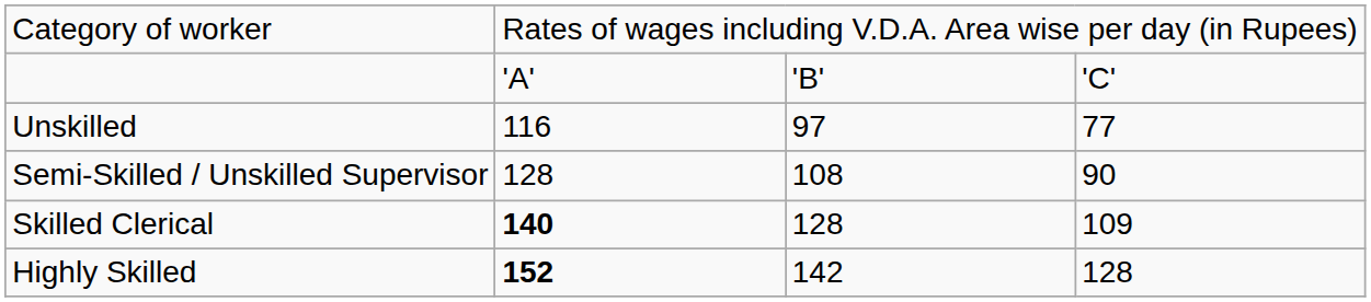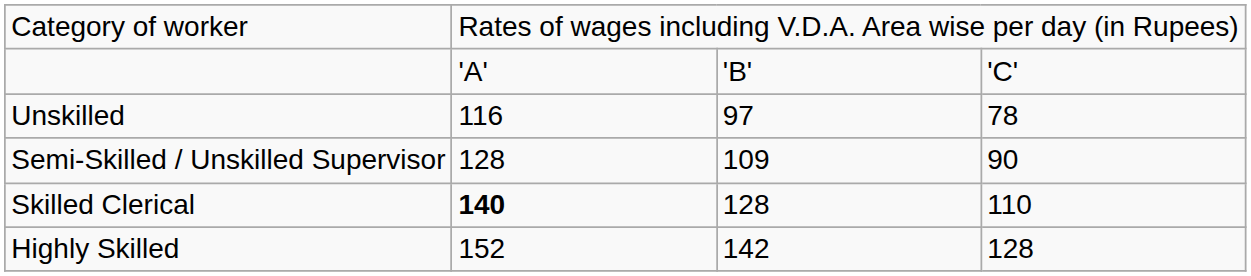 <table class="wikitable">
 <tr>
 <td>Category of worker</td>
 <td colspan="3">Rates of wages including V.D.A. Area wise per day (in Rupees)</td>
 </tr>
 <tr>
 <td></td>
 <td>'A'</td>
 <td>'B'</td>
 <td>'C'</td>
 </tr>
 <tr>
 <td>Unskilled</td>
 <td>116</td>
 <td>97</td>
-<td>77</td>
+<td>78</td>
 </tr>
 <tr>
 <td>Semi-Skilled / Unskilled Supervisor</td>
 <td>128</td>
-<td>108</td>
+<td>109</td>
 <td>90</td>
 </tr>
 <tr>
 <td>Skilled Clerical</td>
 <td><strong>140</strong></td>
 <td>128</td>
-<td>109</td>
+<td>110</td>
 </tr>
 <tr>
 <td>Highly Skilled</td>
-<td><strong>152</strong></td>
+<td>152</td>
 <td>142</td>
 <td>128</td>
 </tr>
 </table>
